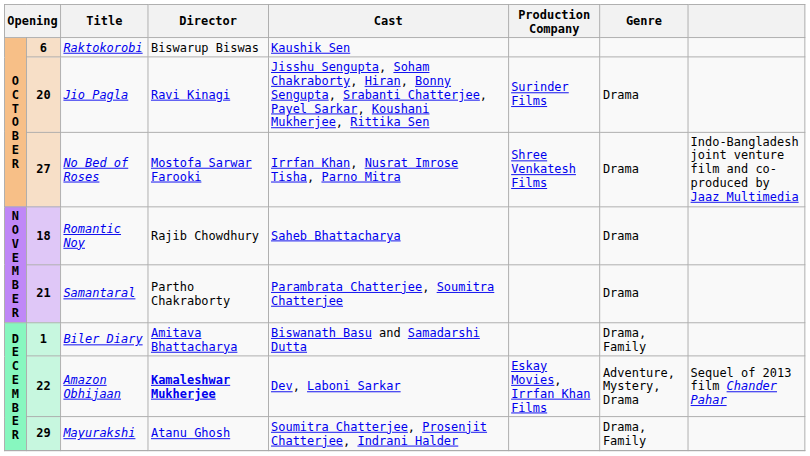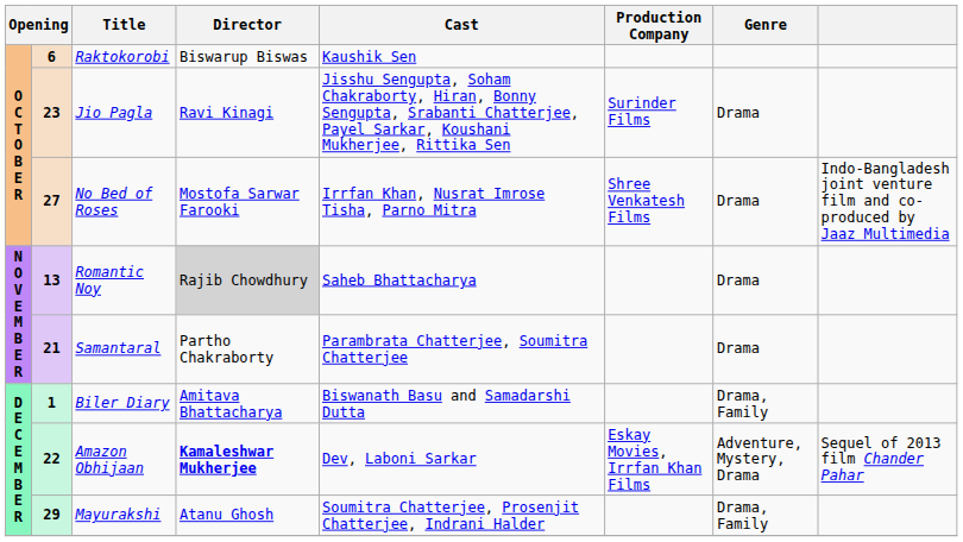 <table class="wikitable sortable">
 <tr>
 <th colspan="2" style="width:6%;">Opening</th>
 <th>Title</th>
 <th style="width:15%;">Director</th>
 <th style="width:30%;">Cast</th>
 <th>Production Company</th>
 <th>Genre</th>
 <th></th>
 </tr>
 <tr>
 <th rowspan="3" style="text-align:center; background:#f7bf87">O<br>C<br>T<br>O<br>B<br>E<br>R</th>
 <td rowspan="1" style="text-align:center; background:#f7dfc7"><strong>6</strong></td>
 <td><em><a href='#'>Raktokorobi</a></em></td>
 <td>Biswarup Biswas</td>
 <td><a href='#'>Kaushik Sen</a></td>
 <td></td>
 <td></td>
 <td></td>
 </tr>
 <tr>
-<td rowspan="1" style="text-align:center; background:#f7dfc7"><strong>20</strong></td>
+<td rowspan="1" style="text-align:center; background:#f7dfc7"><strong>23</strong></td>
 <td><em><a href='#'>Jio Pagla</a></em></td>
 <td><a href='#'>Ravi Kinagi</a></td>
 <td><a href='#'>Jisshu Sengupta</a>, <a href='#'>Soham Chakraborty</a>, <a href='#'>Hiran</a>, <a href='#'>Bonny Sengupta</a>, <a href='#'>Srabanti Chatterjee</a>, <a href='#'>Payel Sarkar</a>, <a href='#'>Koushani Mukherjee</a>, <a href='#'>Rittika Sen</a></td>
 <td><a href='#'>Surinder Films</a></td>
 <td>Drama</td>
 <td></td>
 </tr>
 <tr>
 <td rowspan="1" style="text-align:center; background:#f7dfc7"><strong>27</strong></td>
 <td><em><a href='#'>No Bed of Roses</a></em></td>
 <td><a href='#'>Mostofa Sarwar Farooki</a></td>
 <td><a href='#'>Irrfan Khan</a>, <a href='#'>Nusrat Imrose Tisha</a>, <a href='#'>Parno Mitra</a></td>
 <td><a href='#'>Shree Venkatesh Films</a></td>
 <td>Drama</td>
 <td>Indo-Bangladesh joint venture film and co-produced by <a href='#'>Jaaz Multimedia</a></td>
 </tr>
 <tr>
 <th rowspan="2" style="text-align:center; background:#bf87f7">N<br>O<br>V<br>E<br>M<br>B<br>E<br>R</th>
-<td rowspan="1" style="text-align:center; background:#dfc7f7"><strong>18</strong></td>
+<td rowspan="1" style="text-align:center; background:#dfc7f7"><strong>13</strong></td>
 <td><em><a href='#'>Romantic Noy</a></em></td>
-<td>Rajib Chowdhury</td>
+<td style="background: lightgrey;">Rajib Chowdhury</td>
 <td><a href='#'>Saheb Bhattacharya</a></td>
 <td></td>
 <td>Drama</td>
 <td></td>
 </tr>
 <tr>
 <td rowspan="1" style="text-align:center; background:#dfc7f7"><strong>21</strong></td>
 <td><em><a href='#'>Samantaral</a></em></td>
 <td>Partho Chakraborty</td>
 <td><a href='#'>Parambrata Chatterjee</a>, <a href='#'>Soumitra Chatterjee</a></td>
 <td></td>
 <td>Drama</td>
 <td></td>
 </tr>
 <tr>
 <th rowspan="3" style="text-align:center; background:#87f7bf">D<br>E<br>C<br>E<br>M<br>B<br>E<br>R</th>
 <td rowspan="1" style="text-align:center; background:#c7f7df"><strong>1</strong></td>
 <td><em><a href='#'>Biler Diary</a></em></td>
 <td><a href='#'>Amitava Bhattacharya</a></td>
 <td><a href='#'>Biswanath Basu</a> and <a href='#'>Samadarshi Dutta</a></td>
 <td></td>
 <td>Drama, Family</td>
 <td></td>
 </tr>
 <tr>
 <td rowspan="1" style="text-align:center; background:#c7f7df"><strong>22</strong></td>
 <td><em><a href='#'>Amazon Obhijaan</a></em></td>
 <td><strong><a href='#'>Kamaleshwar Mukherjee</a></strong></td>
 <td><a href='#'>Dev</a>, <a href='#'>Laboni Sarkar</a></td>
 <td><a href='#'>Eskay Movies</a>, <a href='#'>Irrfan Khan Films</a></td>
 <td>Adventure, Mystery, Drama</td>
 <td>Sequel of 2013 film <em><a href='#'>Chander Pahar</a></em></td>
 </tr>
 <tr>
 <td rowspan="1" style="text-align:center; background:#c7f7df"><strong>29</strong></td>
 <td><em><a href='#'>Mayurakshi</a></em></td>
 <td><a href='#'>Atanu Ghosh</a></td>
 <td><a href='#'>Soumitra Chatterjee</a>, <a href='#'>Prosenjit Chatterjee</a>, <a href='#'>Indrani Halder</a></td>
 <td></td>
 <td>Drama, Family</td>
 <td></td>
 </tr>
 <tr>
 </tr>
 </table>
